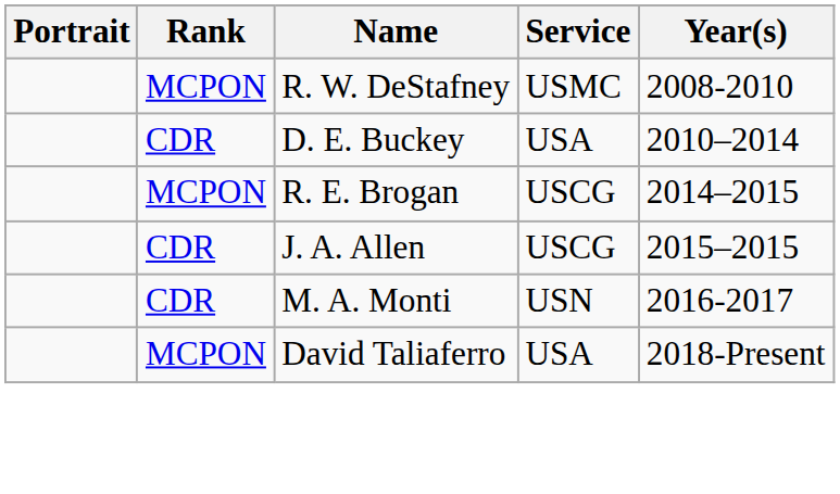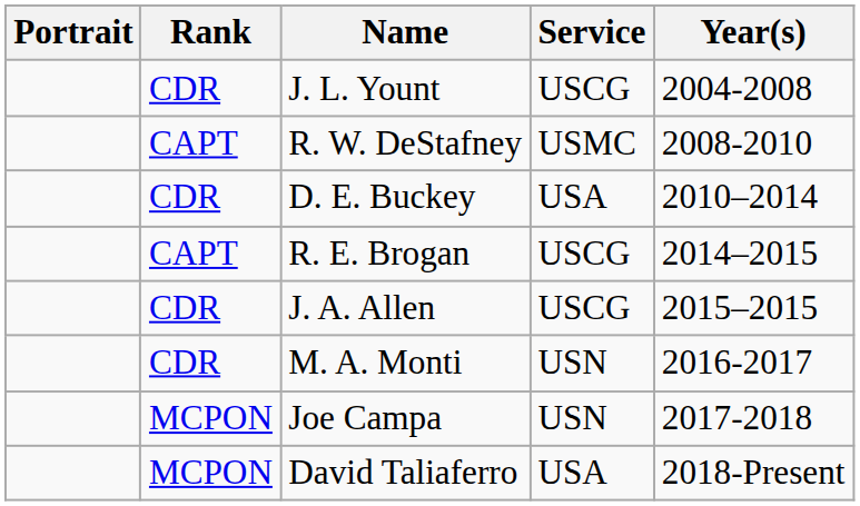 <table class="wikitable" border="1">
 <tr>
 <th>Portrait</th>
 <th>Rank</th>
 <th>Name</th>
 <th>Service</th>
 <th>Year(s)</th>
 </tr>
 <tr>
 <td></td>
-<td><a href='#'>MCPON</a></td>
+<td><a href='#'>CDR</a></td>
+<td>J. L. Yount</td>
+<td>USCG</td>
+<td>2004-2008</td>
+</tr>
+<tr>
+<td></td>
+<td><a href='#'>CAPT</a></td>
 <td>R. W. DeStafney</td>
 <td>USMC</td>
 <td>2008-2010</td>
 </tr>
 <tr>
 <td></td>
 <td><a href='#'>CDR</a></td>
 <td>D. E. Buckey</td>
 <td>USA</td>
 <td>2010–2014</td>
 </tr>
 <tr>
 <td></td>
-<td><a href='#'>MCPON</a></td>
+<td><a href='#'>CAPT</a></td>
 <td>R. E. Brogan</td>
 <td>USCG</td>
 <td>2014–2015</td>
 </tr>
 <tr>
 <td></td>
 <td><a href='#'>CDR</a></td>
 <td>J. A. Allen</td>
 <td>USCG</td>
 <td>2015–2015</td>
 </tr>
 <tr>
 <td></td>
 <td><a href='#'>CDR</a></td>
 <td>M. A. Monti</td>
 <td>USN</td>
 <td>2016-2017</td>
 </tr>
 <tr>
 <td></td>
 <td><a href='#'>MCPON</a></td>
+<td>Joe Campa</td>
+<td>USN</td>
+<td>2017-2018</td>
+</tr>
+<tr>
+<td></td>
+<td><a href='#'>MCPON</a></td>
 <td>David Taliaferro</td>
 <td>USA</td>
 <td>2018-Present</td>
 </tr>
 </table>
